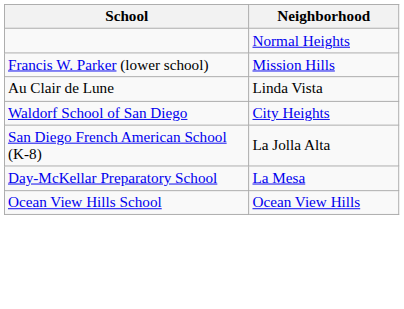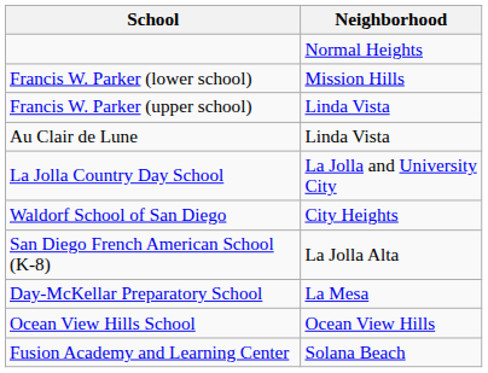 <table class="wikitable">
 <tr>
 <th width="250">School</th>
 <th width="150">Neighborhood</th>
 </tr>
 <tr>
 <td></td>
 <td><a href='#'>Normal Heights</a></td>
 </tr>
 <tr>
 <td><a href='#'>Francis W. Parker</a> (lower school)</td>
 <td><a href='#'>Mission Hills</a></td>
 </tr>
 <tr>
+<td><a href='#'>Francis W. Parker</a> (upper school)</td>
+<td><a href='#'>Linda Vista</a></td>
+</tr>
+<tr>
 <td>Au Clair de Lune</td>
 <td>Linda Vista</td>
+</tr>
+<tr>
+<td><a href='#'>La Jolla Country Day School</a></td>
+<td><a href='#'>La Jolla</a> and <a href='#'>University City</a></td>
 </tr>
 <tr>
 <td><a href='#'>Waldorf School of San Diego</a></td>
 <td><a href='#'>City Heights</a></td>
 </tr>
 <tr>
 <td><a href='#'>San Diego French American School</a> (K-8)</td>
 <td>La Jolla Alta</td>
 </tr>
 <tr>
 <td><a href='#'>Day-McKellar Preparatory School</a></td>
 <td><a href='#'>La Mesa</a></td>
 </tr>
 <tr>
 <td><a href='#'>Ocean View Hills School</a></td>
 <td><a href='#'>Ocean View Hills</a></td>
 </tr>
+<tr>
+<td><a href='#'>Fusion Academy and Learning Center</a></td>
+<td><a href='#'>Solana Beach</a></td>
+</tr>
 </table>
